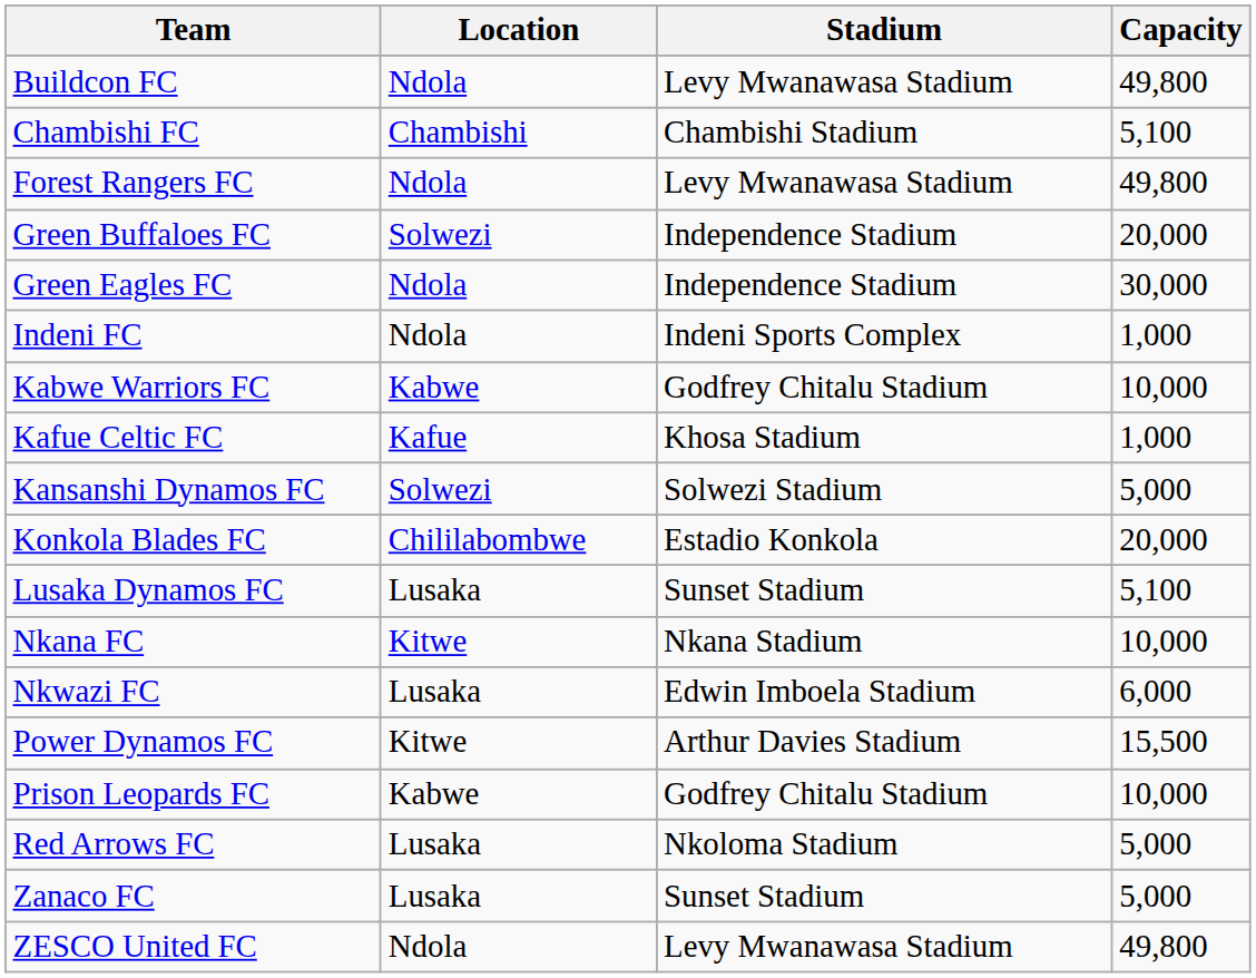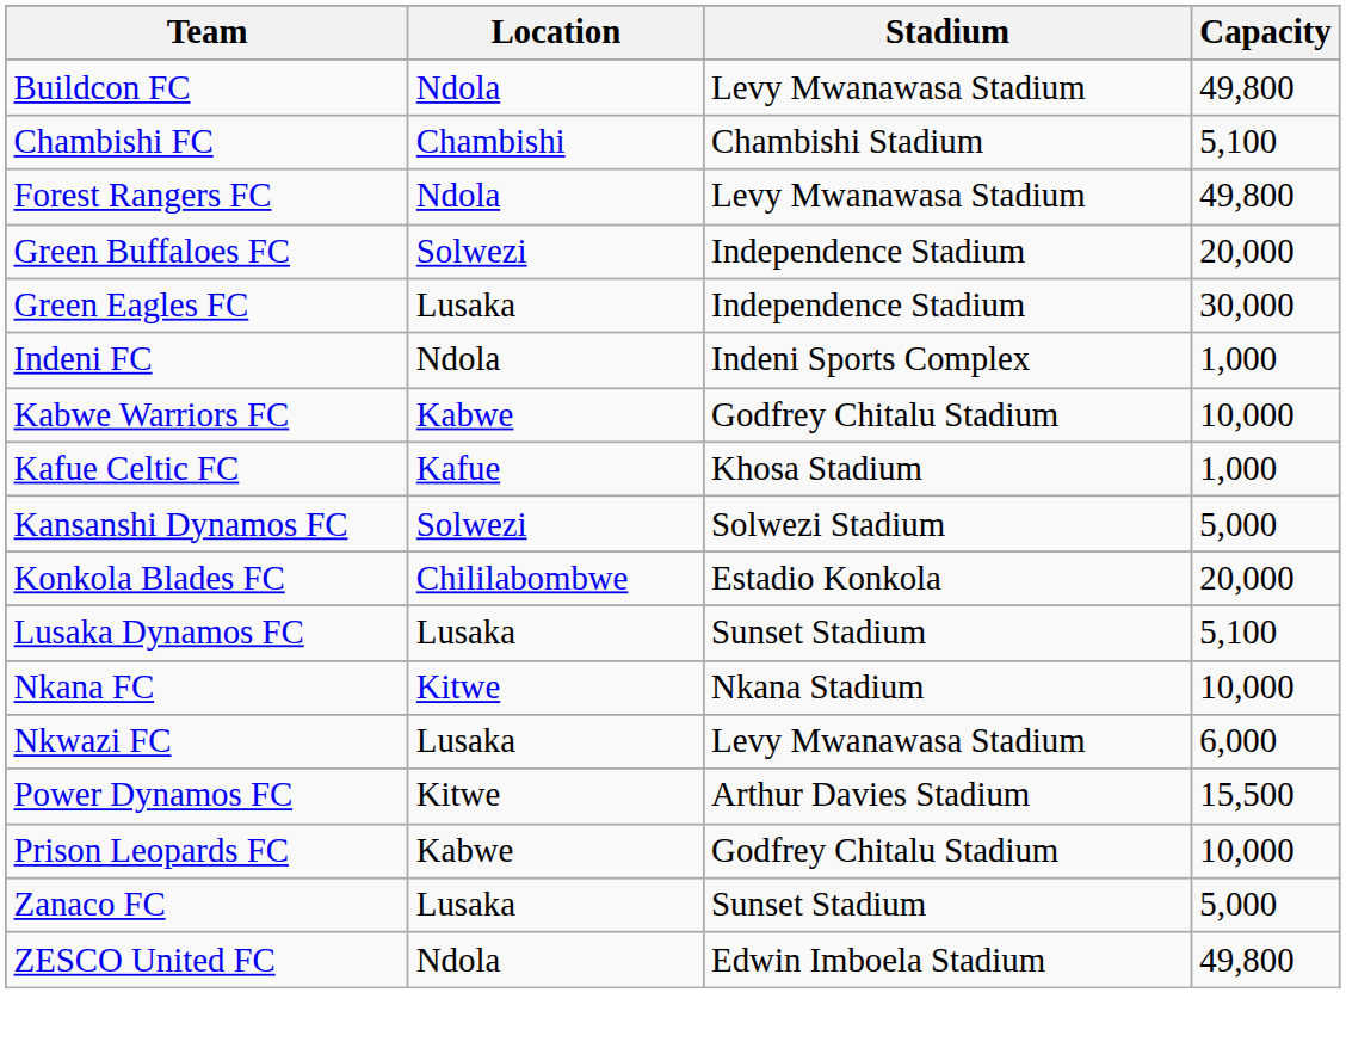 <table class="wikitable sortable">
 <tr align:"center" bgcolor="e0e0e0">
 <th scope=col width="180">Team</th>
 <th scope=col width="130">Location</th>
 <th scope=col width="220">Stadium</th>
 <th scope=col>Capacity</th>
 </tr>
 <tr>
 <td><a href='#'>Buildcon FC</a></td>
 <td><a href='#'>Ndola</a></td>
 <td>Levy Mwanawasa  Stadium</td>
 <td>49,800</td>
 </tr>
 <tr>
 <td><a href='#'>Chambishi  FC</a></td>
 <td><a href='#'>Chambishi</a></td>
 <td>Chambishi  Stadium</td>
 <td>5,100</td>
 </tr>
 <tr>
 <td><a href='#'>Forest Rangers FC</a></td>
 <td><a href='#'>Ndola</a></td>
 <td>Levy Mwanawasa  Stadium</td>
 <td>49,800</td>
 </tr>
 <tr>
 <td><a href='#'>Green Buffaloes FC</a></td>
 <td><a href='#'>Solwezi</a></td>
 <td>Independence  Stadium</td>
 <td>20,000</td>
 </tr>
 <tr>
 <td><a href='#'>Green Eagles FC</a></td>
-<td><a href='#'>Ndola</a></td>
+<td>Lusaka</td>
 <td>Independence  Stadium</td>
 <td>30,000</td>
 </tr>
 <tr>
 <td><a href='#'>Indeni FC</a></td>
 <td>Ndola</td>
 <td>Indeni  Sports Complex</td>
 <td>1,000</td>
 </tr>
 <tr>
 <td><a href='#'>Kabwe Warriors FC</a></td>
 <td><a href='#'>Kabwe</a></td>
 <td>Godfrey  Chitalu Stadium</td>
 <td>10,000</td>
 </tr>
 <tr>
 <td><a href='#'>Kafue Celtic FC</a></td>
 <td><a href='#'>Kafue</a></td>
 <td>Khosa  Stadium</td>
 <td>1,000</td>
 </tr>
 <tr>
 <td><a href='#'>Kansanshi  Dynamos FC</a></td>
 <td><a href='#'>Solwezi</a></td>
 <td>Solwezi  Stadium</td>
 <td>5,000</td>
 </tr>
 <tr>
 <td><a href='#'>Konkola Blades FC</a></td>
 <td><a href='#'>Chililabombwe</a></td>
 <td>Estadio  Konkola</td>
 <td>20,000</td>
 </tr>
 <tr>
 <td><a href='#'>Lusaka  Dynamos FC</a></td>
 <td>Lusaka</td>
 <td>Sunset  Stadium</td>
 <td>5,100</td>
 </tr>
 <tr>
 <td><a href='#'>Nkana FC</a></td>
 <td><a href='#'>Kitwe</a></td>
 <td>Nkana  Stadium</td>
 <td>10,000</td>
 </tr>
 <tr>
 <td><a href='#'>Nkwazi FC</a></td>
 <td>Lusaka</td>
-<td>Edwin  Imboela Stadium</td>
+<td>Levy Mwanawasa  Stadium</td>
 <td>6,000</td>
 </tr>
 <tr>
 <td><a href='#'>Power Dynamos FC</a></td>
 <td>Kitwe</td>
 <td>Arthur Davies  Stadium</td>
 <td>15,500</td>
 </tr>
 <tr>
 <td><a href='#'>Prison Leopards FC</a></td>
 <td>Kabwe</td>
 <td>Godfrey  Chitalu Stadium</td>
 <td>10,000</td>
 </tr>
 <tr>
-<td><a href='#'>Red Arrows FC</a></td>
-<td>Lusaka</td>
-<td>Nkoloma  Stadium</td>
-<td>5,000</td>
-</tr>
-<tr>
 <td><a href='#'>Zanaco FC</a></td>
 <td>Lusaka</td>
 <td>Sunset  Stadium</td>
 <td>5,000</td>
 </tr>
 <tr>
 <td><a href='#'>ZESCO United FC</a></td>
 <td>Ndola</td>
-<td>Levy Mwanawasa  Stadium</td>
+<td>Edwin  Imboela Stadium</td>
 <td>49,800</td>
 </tr>
 </table>
